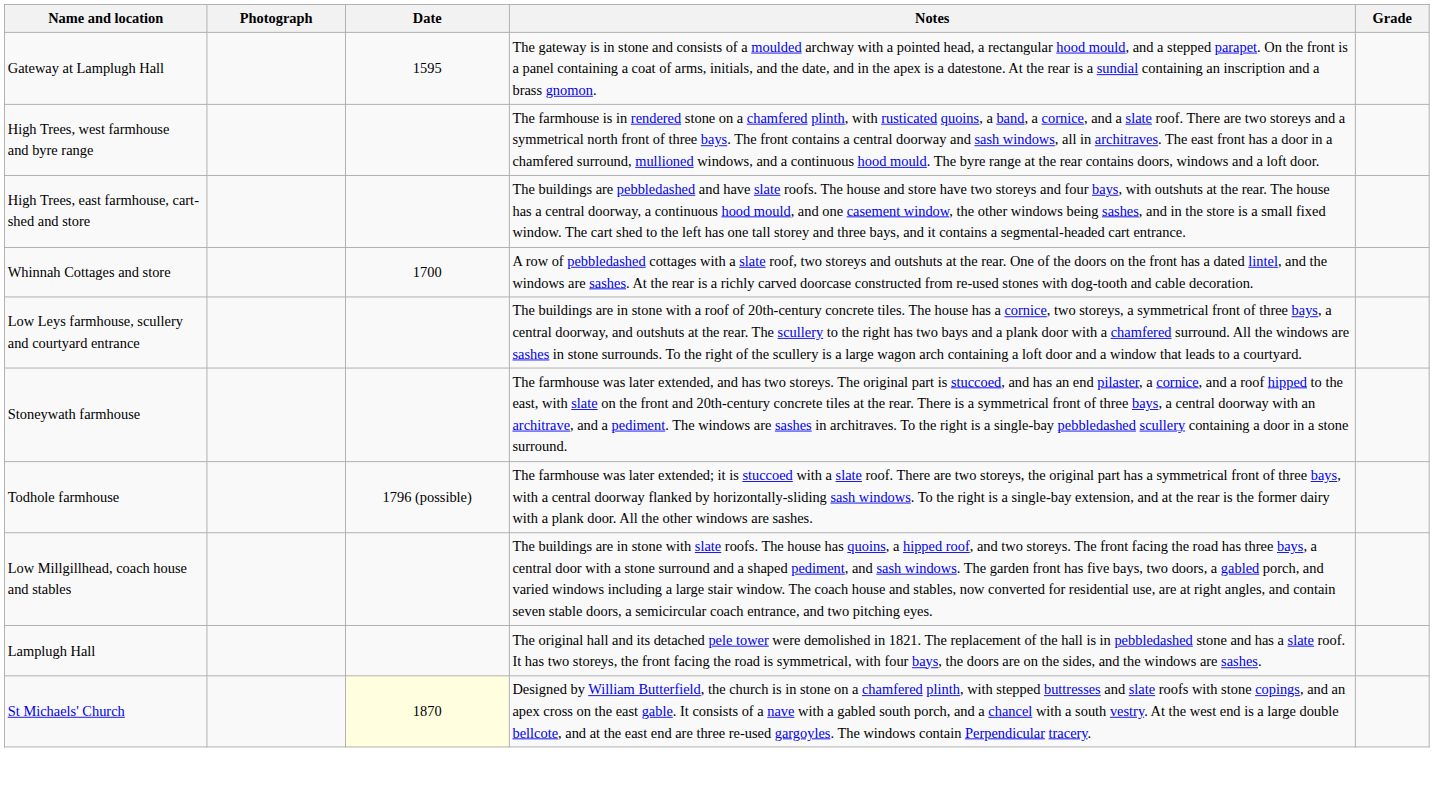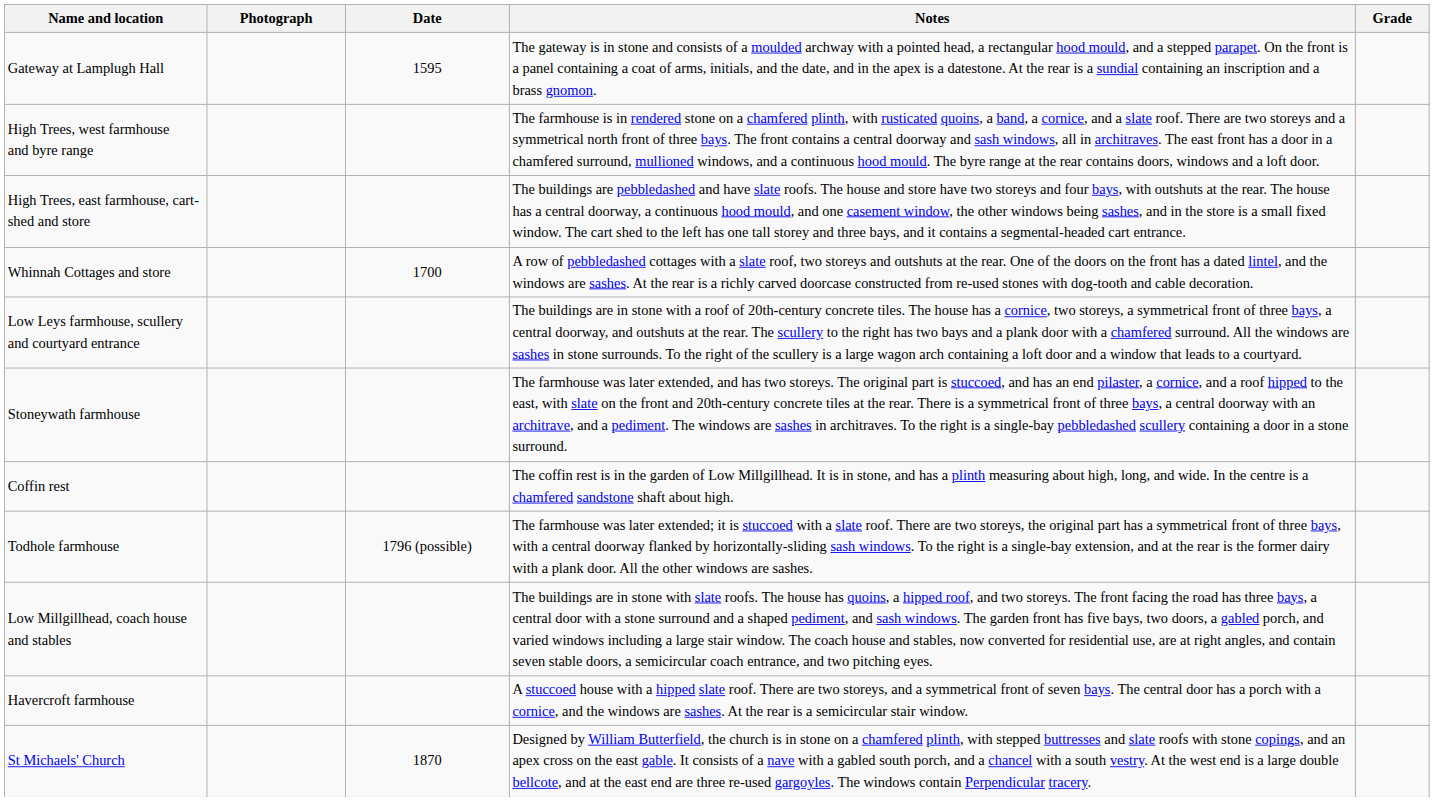 <table class="wikitable sortable plainrowheaders" style="width:100%; border:0; text-align:left; line-height:150%;">
 <tr>
 <th scope="col"  style="width:150px">Name and location</th>
 <th scope="col"  style="width:100px" class="unsortable">Photograph</th>
 <th scope="col"  style="width:120px">Date</th>
 <th scope="col"  style="width:650px" class="unsortable">Notes</th>
 <th scope="col"  style="width:50px">Grade</th>
 </tr>
 <tr>
 <td>Gateway at Lamplugh Hall<br><small></small></td>
 <td></td>
 <td align="center">1595</td>
 <td>The gateway is in stone and consists of a <a href='#'>moulded</a> archway with a pointed head, a rectangular <a href='#'>hood mould</a>, and a stepped <a href='#'>parapet</a>.  On the front is a panel containing a coat of arms, initials, and the date, and in the apex is a datestone.  At the rear is a <a href='#'>sundial</a> containing an inscription and a brass <a href='#'>gnomon</a>.</td>
 <td align="center" ></td>
 </tr>
 <tr>
 <td>High Trees, west farmhouse<br>and byre range<br><small></small></td>
 <td></td>
 <td align="center"></td>
 <td>The farmhouse is in <a href='#'>rendered</a> stone on a <a href='#'>chamfered</a> <a href='#'>plinth</a>, with <a href='#'>rusticated</a> <a href='#'>quoins</a>, a <a href='#'>band</a>, a <a href='#'>cornice</a>, and a <a href='#'>slate</a> roof.  There are two storeys and a symmetrical north front of three <a href='#'>bays</a>.  The front contains a central doorway and <a href='#'>sash windows</a>, all in <a href='#'>architraves</a>.  The east front has a door in a chamfered surround, <a href='#'>mullioned</a> windows, and a continuous <a href='#'>hood mould</a>.  The byre range at the rear contains doors, windows and a loft door.</td>
 <td align="center" ></td>
 </tr>
 <tr>
 <td>High Trees, east farmhouse, cart-shed and store<br><small></small></td>
 <td></td>
 <td align="center"></td>
 <td>The buildings are <a href='#'>pebbledashed</a> and have <a href='#'>slate</a> roofs.  The house and store have two storeys and four <a href='#'>bays</a>, with outshuts at the rear.  The house has a central doorway, a continuous <a href='#'>hood mould</a>, and one <a href='#'>casement window</a>, the other windows being <a href='#'>sashes</a>, and in the store is a small fixed window.  The cart shed to the left has one tall storey and three bays, and it contains a segmental-headed cart entrance.</td>
 <td align="center" ></td>
 </tr>
 <tr>
 <td>Whinnah Cottages and store<br><small></small></td>
 <td></td>
 <td align="center">1700</td>
 <td>A row of <a href='#'>pebbledashed</a> cottages with a <a href='#'>slate</a> roof, two storeys and outshuts at the rear.  One of the doors on the front has a dated <a href='#'>lintel</a>, and the windows are <a href='#'>sashes</a>.  At the rear is a richly carved doorcase constructed from re-used stones with dog-tooth and cable decoration.</td>
 <td align="center" ></td>
 </tr>
 <tr>
 <td>Low Leys farmhouse, scullery and courtyard entrance<br><small></small></td>
 <td></td>
 <td align="center"></td>
 <td>The buildings are in stone with a roof of 20th-century concrete tiles.  The house has a <a href='#'>cornice</a>, two storeys, a symmetrical front of three <a href='#'>bays</a>, a central doorway, and outshuts at the rear.  The <a href='#'>scullery</a> to the right has two bays and a plank door with a <a href='#'>chamfered</a> surround.  All the windows are <a href='#'>sashes</a> in stone surrounds.  To the right of the scullery is a large wagon arch containing a loft door and a window that leads to a courtyard.</td>
 <td align="center" ></td>
 </tr>
 <tr>
 <td>Stoneywath farmhouse<br><small></small></td>
 <td></td>
 <td align="center"></td>
 <td>The farmhouse was later extended, and has two storeys.  The original part is <a href='#'>stuccoed</a>, and has an end <a href='#'>pilaster</a>, a <a href='#'>cornice</a>, and a roof <a href='#'>hipped</a> to the east, with <a href='#'>slate</a> on the front and 20th-century concrete tiles at the rear.  There is a symmetrical front of three <a href='#'>bays</a>, a central doorway with an <a href='#'>architrave</a>, and a <a href='#'>pediment</a>.  The windows are <a href='#'>sashes</a> in architraves.  To the right is a single-bay <a href='#'>pebbledashed</a> <a href='#'>scullery</a> containing a door in a stone surround.</td>
 <td align="center" ></td>
 </tr>
 <tr>
+<td>Coffin rest<br><small></small></td>
+<td></td>
+<td align="center"></td>
+<td>The coffin rest is in the garden of Low Millgillhead.  It is in stone, and has a <a href='#'>plinth</a> measuring about  high,  long, and  wide.  In the centre is a <a href='#'>chamfered</a> <a href='#'>sandstone</a> shaft about  high.</td>
+<td align="center" ></td>
+</tr>
+<tr>
 <td>Todhole farmhouse<br><small></small></td>
 <td></td>
 <td align="center">1796 (possible)</td>
 <td>The farmhouse was later extended; it is <a href='#'>stuccoed</a> with a <a href='#'>slate</a> roof.  There are two storeys, the original part has a symmetrical front of three <a href='#'>bays</a>, with a central doorway flanked by horizontally-sliding <a href='#'>sash windows</a>.  To the right is a single-bay extension, and at the rear is the former dairy with a plank door.  All the other windows are sashes.</td>
 <td align="center" ></td>
 </tr>
 <tr>
 <td>Low Millgillhead, coach house and stables<br><small></small></td>
 <td></td>
 <td align="center"></td>
 <td>The buildings are in stone with <a href='#'>slate</a> roofs.  The house has <a href='#'>quoins</a>, a <a href='#'>hipped roof</a>, and two storeys.  The front facing the road has three <a href='#'>bays</a>, a central door with a stone surround and a shaped <a href='#'>pediment</a>, and <a href='#'>sash windows</a>.  The garden front has five bays, two doors, a <a href='#'>gabled</a> porch, and varied windows including a large stair window.  The coach house and stables, now converted for residential use, are at right angles, and contain seven stable doors, a semicircular coach entrance, and two pitching eyes.</td>
 <td align="center" ></td>
 </tr>
 <tr>
-<td>Lamplugh Hall<br><small></small></td>
+<td>Havercroft farmhouse<br><small></small></td>
 <td></td>
 <td align="center"></td>
-<td>The original hall and its detached <a href='#'>pele tower</a> were demolished in 1821.  The replacement of the hall is in <a href='#'>pebbledashed</a> stone and has a <a href='#'>slate</a> roof.  It has two storeys, the front facing the road is symmetrical, with four <a href='#'>bays</a>, the doors are on the sides, and the windows are <a href='#'>sashes</a>.</td>
+<td>A <a href='#'>stuccoed</a> house with a <a href='#'>hipped</a> <a href='#'>slate</a> roof.  There are two storeys, and a symmetrical front of seven <a href='#'>bays</a>.  The central door has a porch with a <a href='#'>cornice</a>, and the windows are <a href='#'>sashes</a>.  At the rear is a semicircular stair window.</td>
 <td align="center" ></td>
 </tr>
 <tr>
 <td><a href='#'>St Michaels' Church</a><br><small></small></td>
 <td></td>
-<td align="center" style="background: lightyellow;">1870</td>
+<td align="center">1870</td>
 <td>Designed by <a href='#'>William Butterfield</a>, the church is in stone on a <a href='#'>chamfered</a> <a href='#'>plinth</a>, with stepped <a href='#'>buttresses</a> and <a href='#'>slate</a> roofs with stone <a href='#'>copings</a>, and an apex cross on the east <a href='#'>gable</a>.  It consists of a <a href='#'>nave</a> with a gabled south porch, and a <a href='#'>chancel</a> with a south <a href='#'>vestry</a>.  At the west end is a large double <a href='#'>bellcote</a>, and at the east end are three re-used <a href='#'>gargoyles</a>.  The windows contain <a href='#'>Perpendicular</a> <a href='#'>tracery</a>.</td>
 <td align="center" ></td>
 </tr>
 <tr>
 </tr>
 </table>
